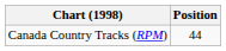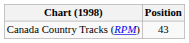 <table class="wikitable sortable">
 <tr>
 <th scope="col">Chart (1998)</th>
 <th scope="col">Position</th>
 </tr>
 <tr>
 <td>Canada Country Tracks (<em><a href='#'>RPM</a></em>)</td>
-<td align="center">44</td>
+<td align="center">43</td>
 </tr>
 </table>
